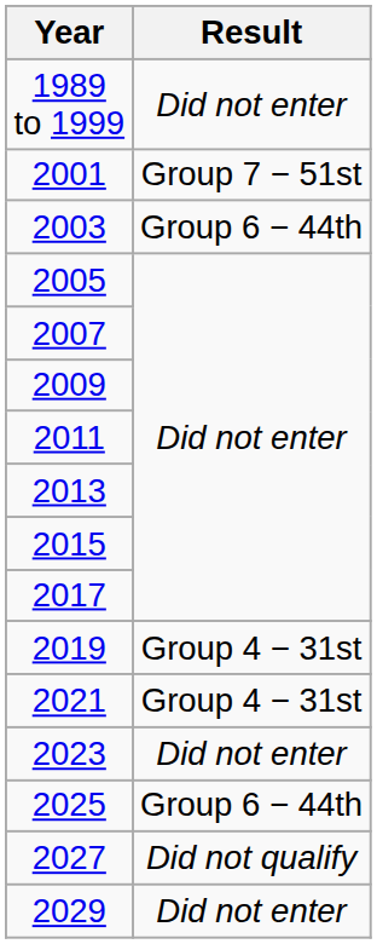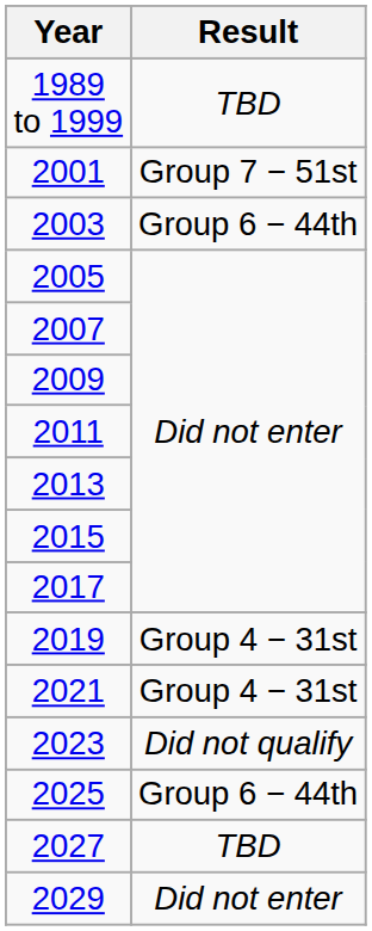 <table class="wikitable" style="text-align: center; font-size:90%">
 <tr>
 <th>Year</th>
 <th>Result</th>
 </tr>
 <tr>
 <td> <a href='#'>1989</a><br>to  <a href='#'>1999</a></td>
-<td><em>Did not enter</em></td>
+<td><em>TBD</em></td>
 </tr>
 <tr>
 <td> <a href='#'>2001</a></td>
 <td>Group 7 − 51st</td>
 </tr>
 <tr>
 <td> <a href='#'>2003</a></td>
 <td>Group 6 − 44th</td>
 </tr>
 <tr>
 <td> <a href='#'>2005</a></td>
 <td rowspan="7"><em>Did not enter</em></td>
 </tr>
 <tr>
 <td> <a href='#'>2007</a></td>
 </tr>
 <tr>
 <td> <a href='#'>2009</a></td>
 </tr>
 <tr>
 <td> <a href='#'>2011</a></td>
 </tr>
 <tr>
 <td> <a href='#'>2013</a></td>
 </tr>
 <tr>
 <td> <a href='#'>2015</a></td>
 </tr>
 <tr>
 <td> <a href='#'>2017</a></td>
 </tr>
 <tr>
 <td> <a href='#'>2019</a></td>
 <td>Group 4 − 31st</td>
 </tr>
 <tr>
 <td> <a href='#'>2021</a></td>
 <td>Group 4 − 31st</td>
 </tr>
 <tr>
 <td> <a href='#'>2023</a></td>
-<td><em>Did not enter</em></td>
+<td><em>Did not qualify</em></td>
 </tr>
 <tr>
 <td> <a href='#'>2025</a></td>
 <td>Group 6 − 44th</td>
 </tr>
 <tr>
 <td> <a href='#'>2027</a></td>
-<td><em>Did not qualify</em></td>
+<td><em>TBD</em></td>
 </tr>
 <tr>
 <td> <a href='#'>2029</a></td>
 <td><em>Did not enter</em></td>
 </tr>
 </table>
